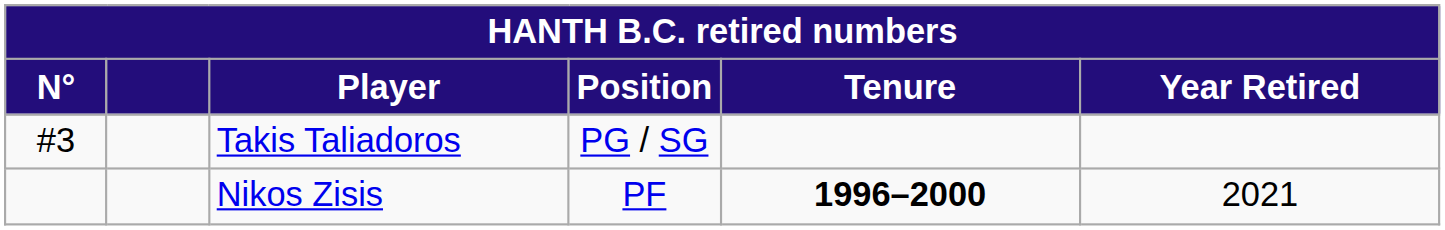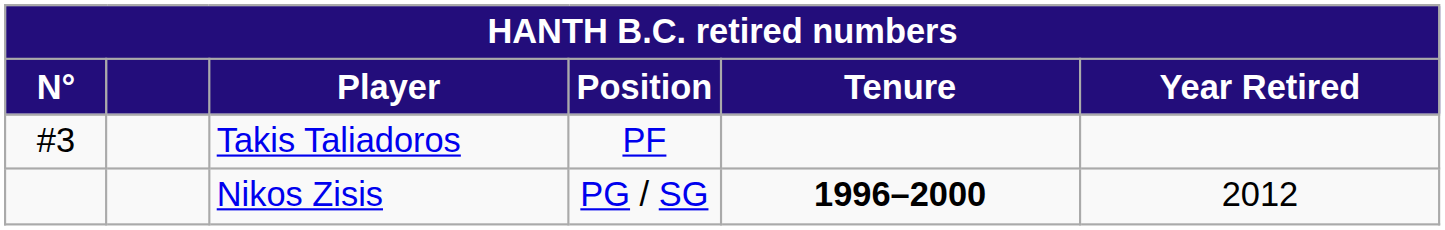 <table class="wikitable sortable" style="text-align:center">
 <tr>
 <td colspan="6" style="background:#230D7B; color:white;"><strong>HANTH B.C. retired numbers</strong></td>
 </tr>
 <tr>
 <th style="width:40px; background:#230D7B; color:white;">N°</th>
 <th style="width:40px; background:#230D7B; color:white;"></th>
 <th style="width:160px; background:#230D7B; color:white;">Player</th>
 <th style="width:40px; background:#230D7B; color:white;">Position</th>
 <th style="width:160px; background:#230D7B; color:white;">Tenure</th>
 <th style="width:160px; background:#230D7B; color:white;">Year Retired</th>
 </tr>
 <tr>
 <td>#3</td>
 <td></td>
 <td style="text-align:left;"><a href='#'>Takis Taliadoros</a></td>
-<td><a href='#'>PG</a> / <a href='#'>SG</a></td>
+<td><a href='#'>PF</a></td>
 <td></td>
 <td></td>
 </tr>
 <tr>
 <td></td>
 <td></td>
 <td style="text-align:left;"><a href='#'>Nikos Zisis</a></td>
-<td><a href='#'>PF</a></td>
+<td><a href='#'>PG</a> / <a href='#'>SG</a></td>
 <td><strong>1996–2000</strong></td>
-<td>2021</td>
+<td>2012</td>
 </tr>
 </table>
